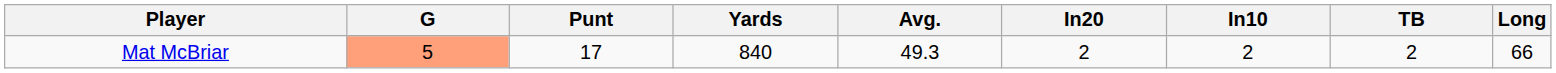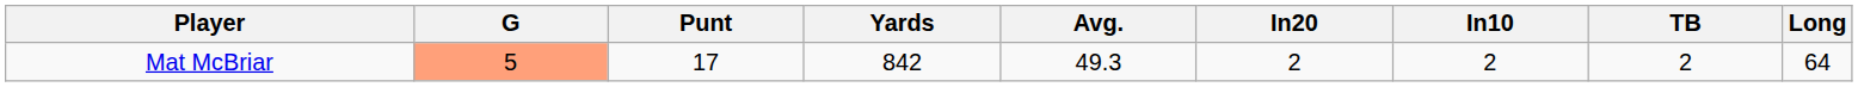 <table class="wikitable">
 <tr>
 <th bgcolor="#DDDDFF" width="23%">Player</th>
 <th bgcolor="#DDDDFF" width="11%">G</th>
 <th bgcolor="#DDDDFF" width="11%">Punt</th>
 <th bgcolor="#DDDDFF" width="11%">Yards</th>
 <th bgcolor="#DDDDFF" width="11%">Avg.</th>
 <th bgcolor="#DDDDFF" width="11%">In20</th>
 <th bgcolor="#DDDDFF" width="11%">In10</th>
 <th bgcolor="#DDDDFF" width="11%">TB</th>
 <th bgcolor="#DDDDFF" width="11%">Long</th>
 </tr>
 <tr align="center">
 <td><a href='#'>Mat McBriar</a></td>
 <td style="background: lightsalmon;">5</td>
 <td>17</td>
-<td>840</td>
+<td>842</td>
 <td>49.3</td>
 <td>2</td>
 <td>2</td>
 <td>2</td>
-<td>66</td>
+<td>64</td>
 </tr>
 </table>
